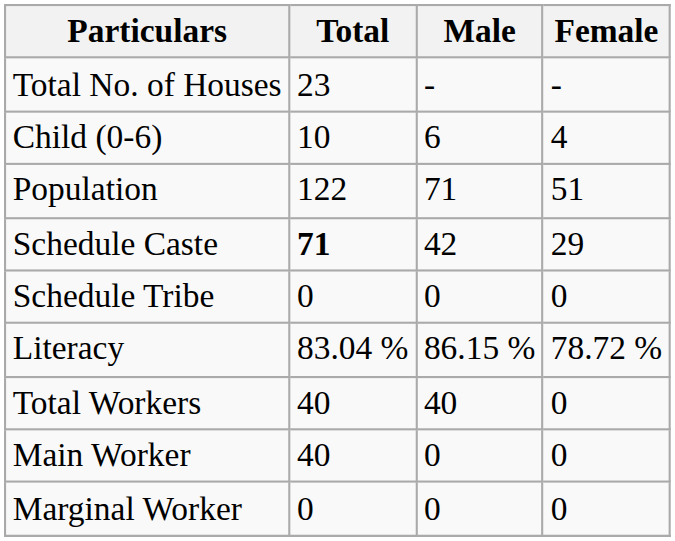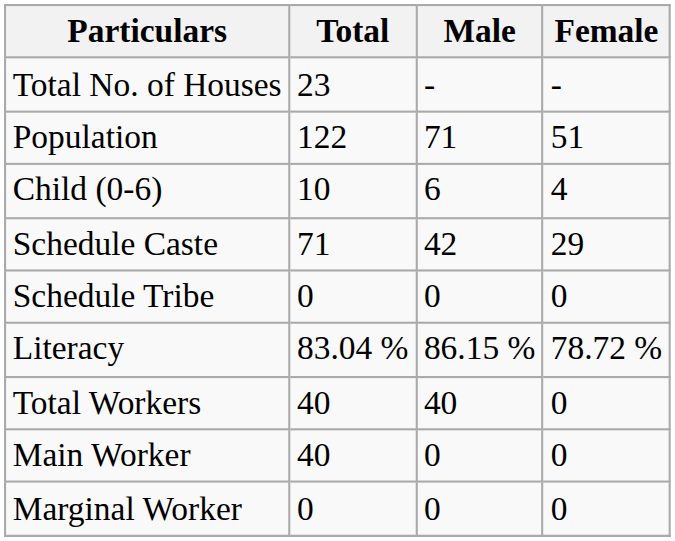 <table class="wikitable sortable">
 <tr>
 <th>Particulars</th>
 <th>Total</th>
 <th>Male</th>
 <th>Female</th>
 </tr>
 <tr>
 <td>Total No. of Houses</td>
 <td>23</td>
 <td>-</td>
 <td>-</td>
 </tr>
 <tr>
+<td>Population</td>
+<td>122</td>
+<td>71</td>
+<td>51</td>
+</tr>
+<tr>
 <td>Child (0-6)</td>
 <td>10</td>
 <td>6</td>
 <td>4</td>
 </tr>
 <tr>
-<td>Population</td>
-<td>122</td>
+<td>Schedule Caste</td>
 <td>71</td>
-<td>51</td>
-</tr>
-<tr>
-<td>Schedule Caste</td>
-<td><strong>71</strong></td>
 <td>42</td>
 <td>29</td>
 </tr>
 <tr>
 <td>Schedule Tribe</td>
 <td>0</td>
 <td>0</td>
 <td>0</td>
 </tr>
 <tr>
 <td>Literacy</td>
 <td>83.04 %</td>
 <td>86.15 %</td>
 <td>78.72 %</td>
 </tr>
 <tr>
 <td>Total Workers</td>
 <td>40</td>
 <td>40</td>
 <td>0</td>
 </tr>
 <tr>
 <td>Main Worker</td>
 <td>40</td>
 <td>0</td>
 <td>0</td>
 </tr>
 <tr>
 <td>Marginal Worker</td>
 <td>0</td>
 <td>0</td>
 <td>0</td>
 </tr>
 <tr>
 </tr>
 </table>
